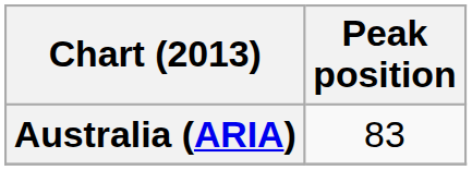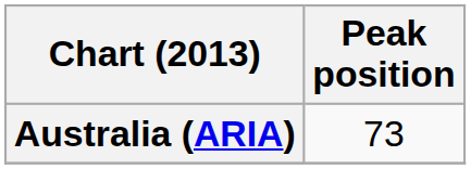 <table class="wikitable sortable plainrowheaders" style="text-align:center;">
 <tr>
 <th scope="col">Chart (2013)</th>
 <th scope="col">Peak<br>position</th>
 </tr>
 <tr>
 <th scope="row">Australia (<a href='#'>ARIA</a>)</th>
-<td>83</td>
+<td>73</td>
 </tr>
 <tr>
 </tr>
 <tr>
 </tr>
 <tr>
 </tr>
 </table>
